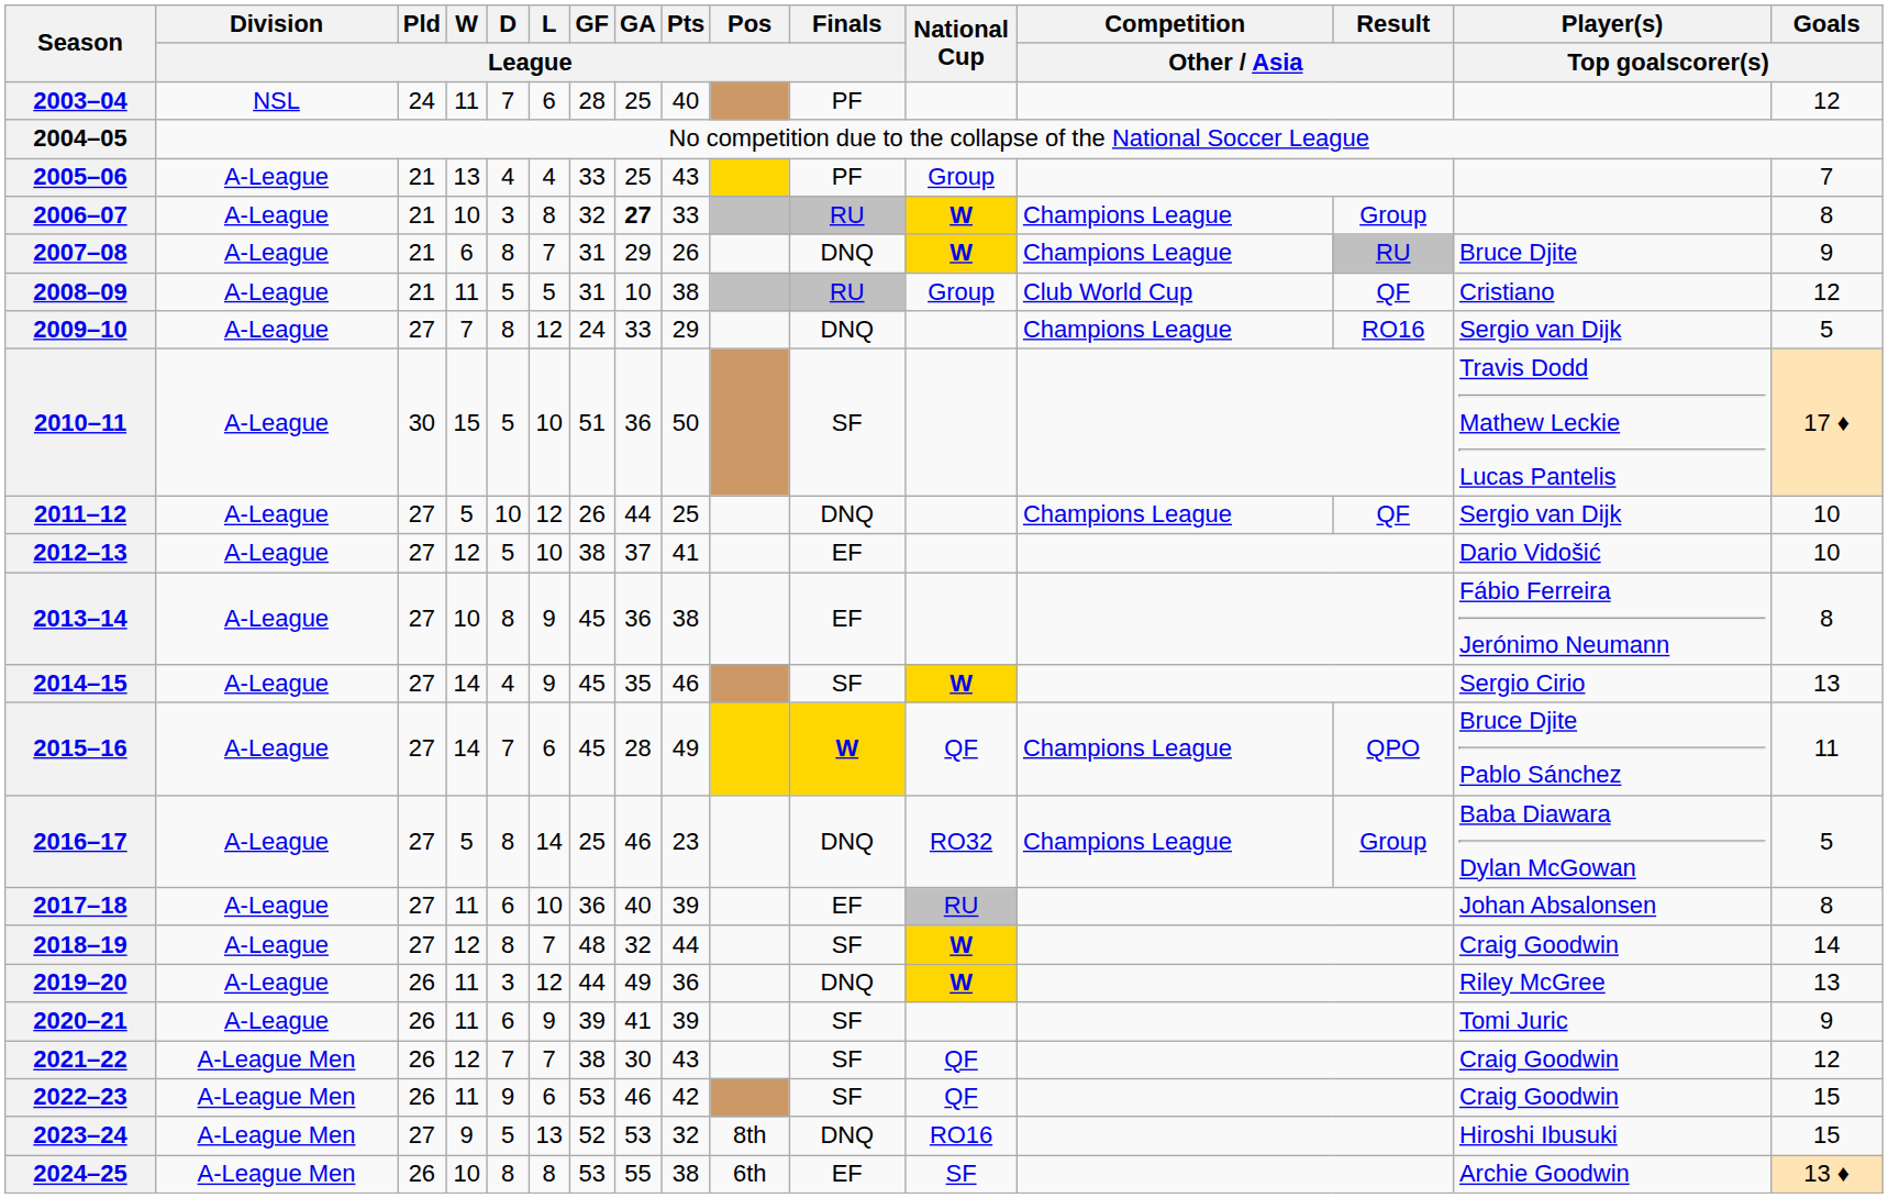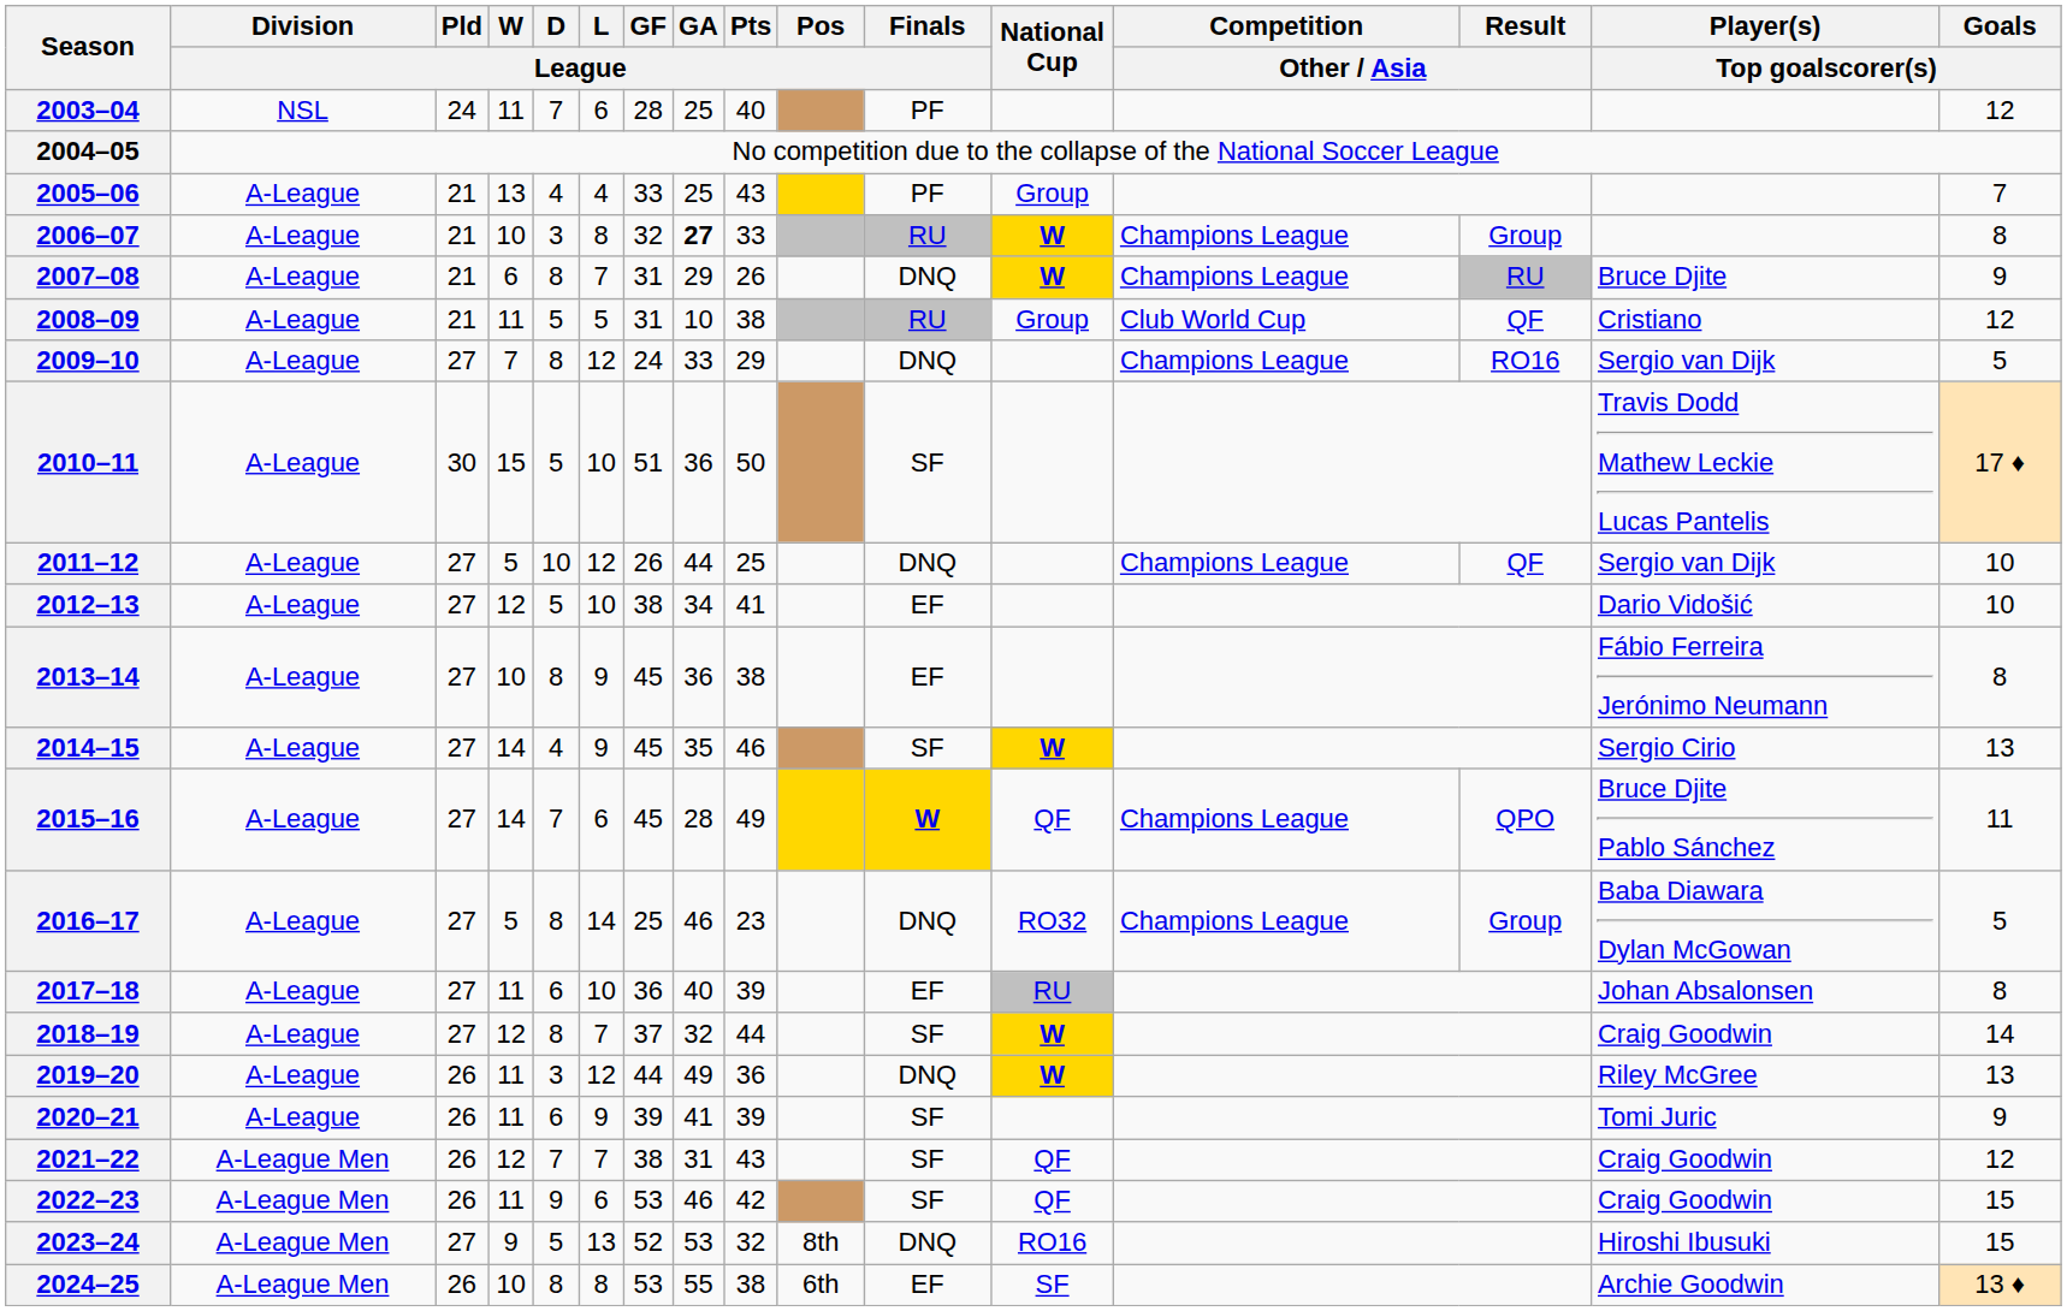 <table class="wikitable sortable" style="text-align: center">
 <tr>
 <th scope="col" rowspan="2">Season</th>
 <th scope="col">Division</th>
 <th width="20" scope="col">Pld</th>
 <th width="20" scope="col">W</th>
 <th width="20" scope="col">D</th>
 <th width="20" scope="col">L</th>
 <th width="20" scope="col">GF</th>
 <th width="20" scope="col">GA</th>
 <th width="20" scope="col">Pts</th>
 <th scope="col">Pos</th>
 <th scope="col">Finals</th>
 <th rowspan="2" width=6% scope="col">National Cup</th>
 <th scope="col">Competition</th>
 <th scope="col">Result</th>
 <th scope="col">Player(s)</th>
 <th scope="col">Goals</th>
 </tr>
 <tr class="unsortable">
 <th colspan="10" scope="col">League</th>
 <th colspan="2" scope="col">Other / <a href='#'>Asia</a></th>
 <th colspan="2" scope="col">Top goalscorer(s)</th>
 </tr>
 <tr>
 <th><a href='#'>2003–04</a></th>
 <td><a href='#'>NSL</a></td>
 <td>24</td>
 <td>11</td>
 <td>7</td>
 <td>6</td>
 <td>28</td>
 <td>25</td>
 <td>40</td>
 <td bgcolor=#CC9966></td>
 <td>PF</td>
 <td></td>
 <td colspan="2"></td>
 <td text align="left"> </td>
 <td>12</td>
 </tr>
 <tr>
 <th>2004–05</th>
 <td colspan="15">No competition due to the collapse of the <a href='#'>National Soccer League</a></td>
 </tr>
 <tr>
 <th><a href='#'>2005–06</a></th>
 <td><a href='#'>A-League</a></td>
 <td>21</td>
 <td>13</td>
 <td>4</td>
 <td>4</td>
 <td>33</td>
 <td>25</td>
 <td>43</td>
 <td bgcolor=gold><strong></strong></td>
 <td>PF</td>
 <td><a href='#'>Group</a></td>
 <td colspan="2"></td>
 <td text align="left"> </td>
 <td>7</td>
 </tr>
 <tr>
 <th><a href='#'>2006–07</a></th>
 <td><a href='#'>A-League</a></td>
 <td>21</td>
 <td>10</td>
 <td>3</td>
 <td>8</td>
 <td>32</td>
 <td><strong>27</strong></td>
 <td>33</td>
 <td bgcolor=silver></td>
 <td bgcolor=silver><a href='#'>RU</a></td>
 <td bgcolor=gold><a href='#'><strong>W</strong></a></td>
 <td align=left><a href='#'>Champions League</a></td>
 <td><a href='#'>Group</a></td>
 <td text align="left"> </td>
 <td>8</td>
 </tr>
 <tr>
 <th><a href='#'>2007–08</a></th>
 <td><a href='#'>A-League</a></td>
 <td>21</td>
 <td>6</td>
 <td>8</td>
 <td>7</td>
 <td>31</td>
 <td>29</td>
 <td>26</td>
 <td></td>
 <td>DNQ</td>
 <td bgcolor=gold><a href='#'><strong>W</strong></a></td>
 <td align=left><a href='#'>Champions League</a></td>
 <td bgcolor=silver><a href='#'>RU</a></td>
 <td text align="left"> <a href='#'>Bruce Djite</a></td>
 <td>9</td>
 </tr>
 <tr>
 <th><a href='#'>2008–09</a></th>
 <td><a href='#'>A-League</a></td>
 <td>21</td>
 <td>11</td>
 <td>5</td>
 <td>5</td>
 <td>31</td>
 <td>10</td>
 <td>38</td>
 <td bgcolor=silver></td>
 <td bgcolor=silver><a href='#'>RU</a></td>
 <td><a href='#'>Group</a></td>
 <td align=left><a href='#'>Club World Cup</a></td>
 <td><a href='#'>QF</a></td>
 <td text align="left"> <a href='#'>Cristiano</a></td>
 <td>12</td>
 </tr>
 <tr>
 <th><a href='#'>2009–10</a></th>
 <td><a href='#'>A-League</a></td>
 <td>27</td>
 <td>7</td>
 <td>8</td>
 <td>12</td>
 <td>24</td>
 <td>33</td>
 <td>29</td>
 <td></td>
 <td>DNQ</td>
 <td></td>
 <td align=left><a href='#'>Champions League</a></td>
 <td><a href='#'>RO16</a></td>
 <td text align="left"> <a href='#'>Sergio van Dijk</a></td>
 <td>5</td>
 </tr>
 <tr>
 <th><a href='#'>2010–11</a></th>
 <td><a href='#'>A-League</a></td>
 <td>30</td>
 <td>15</td>
 <td>5</td>
 <td>10</td>
 <td>51</td>
 <td>36</td>
 <td>50</td>
 <td bgcolor=#CC9966></td>
 <td>SF</td>
 <td></td>
 <td colspan="2"></td>
 <td text align="left"> <a href='#'>Travis Dodd</a><hr> <a href='#'>Mathew Leckie</a><hr> <a href='#'>Lucas Pantelis</a></td>
 <td bgcolor=Moccasin>17 ♦</td>
 </tr>
 <tr>
 <th><a href='#'>2011–12</a></th>
 <td><a href='#'>A-League</a></td>
 <td>27</td>
 <td>5</td>
 <td>10</td>
 <td>12</td>
 <td>26</td>
 <td>44</td>
 <td>25</td>
 <td></td>
 <td>DNQ</td>
 <td></td>
 <td align=left><a href='#'>Champions League</a></td>
 <td><a href='#'>QF</a></td>
 <td text align="left"> <a href='#'>Sergio van Dijk</a></td>
 <td>10</td>
 </tr>
 <tr>
 <th><a href='#'>2012–13</a></th>
 <td><a href='#'>A-League</a></td>
 <td>27</td>
 <td>12</td>
 <td>5</td>
 <td>10</td>
 <td>38</td>
-<td>37</td>
+<td>34</td>
 <td>41</td>
 <td></td>
 <td>EF</td>
 <td></td>
 <td colspan="2"></td>
 <td text align="left"> <a href='#'>Dario Vidošić</a></td>
 <td>10</td>
 </tr>
 <tr>
 <th><a href='#'>2013–14</a></th>
 <td><a href='#'>A-League</a></td>
 <td>27</td>
 <td>10</td>
 <td>8</td>
 <td>9</td>
 <td>45</td>
 <td>36</td>
 <td>38</td>
 <td></td>
 <td>EF</td>
 <td></td>
 <td colspan="2"></td>
 <td text align="left"> <a href='#'>Fábio Ferreira</a><hr> <a href='#'>Jerónimo Neumann</a></td>
 <td>8</td>
 </tr>
 <tr>
 <th><a href='#'>2014–15</a></th>
 <td><a href='#'>A-League</a></td>
 <td>27</td>
 <td>14</td>
 <td>4</td>
 <td>9</td>
 <td>45</td>
 <td>35</td>
 <td>46</td>
 <td bgcolor=#CC9966></td>
 <td>SF</td>
 <td bgcolor=gold><a href='#'><strong>W</strong></a></td>
 <td colspan="2"></td>
 <td text align="left"> <a href='#'>Sergio Cirio</a></td>
 <td>13</td>
 </tr>
 <tr>
 <th><a href='#'>2015–16</a></th>
 <td><a href='#'>A-League</a></td>
 <td>27</td>
 <td>14</td>
 <td>7</td>
 <td>6</td>
 <td>45</td>
 <td>28</td>
 <td>49</td>
 <td bgcolor=gold><strong></strong></td>
 <td bgcolor=gold><strong><a href='#'>W</a></strong></td>
 <td><a href='#'>QF</a></td>
 <td align=left><a href='#'>Champions League</a></td>
 <td><a href='#'>QPO</a></td>
 <td text align="left"> <a href='#'>Bruce Djite</a><hr> <a href='#'>Pablo Sánchez</a></td>
 <td>11</td>
 </tr>
 <tr>
 <th><a href='#'>2016–17</a></th>
 <td><a href='#'>A-League</a></td>
 <td>27</td>
 <td>5</td>
 <td>8</td>
 <td>14</td>
 <td>25</td>
 <td>46</td>
 <td>23</td>
 <td></td>
 <td>DNQ</td>
 <td><a href='#'>RO32</a></td>
 <td align=left><a href='#'>Champions League</a></td>
 <td><a href='#'>Group</a></td>
 <td text align="left"> <a href='#'>Baba Diawara</a><hr> <a href='#'>Dylan McGowan</a></td>
 <td>5</td>
 </tr>
 <tr>
 <th><a href='#'>2017–18</a></th>
 <td><a href='#'>A-League</a></td>
 <td>27</td>
 <td>11</td>
 <td>6</td>
 <td>10</td>
 <td>36</td>
 <td>40</td>
 <td>39</td>
 <td></td>
 <td>EF</td>
 <td bgcolor=silver><a href='#'>RU</a></td>
 <td colspan="2"></td>
 <td text align="left"> <a href='#'>Johan Absalonsen</a></td>
 <td>8</td>
 </tr>
 <tr>
 <th><a href='#'>2018–19</a></th>
 <td><a href='#'>A-League</a></td>
 <td>27</td>
 <td>12</td>
 <td>8</td>
 <td>7</td>
-<td>48</td>
+<td>37</td>
 <td>32</td>
 <td>44</td>
 <td></td>
 <td>SF</td>
 <td bgcolor=gold><a href='#'><strong>W</strong></a></td>
 <td colspan="2"></td>
 <td text align="left"> <a href='#'>Craig Goodwin</a></td>
 <td>14</td>
 </tr>
 <tr>
 <th><a href='#'>2019–20</a></th>
 <td><a href='#'>A-League</a></td>
 <td>26</td>
 <td>11</td>
 <td>3</td>
 <td>12</td>
 <td>44</td>
 <td>49</td>
 <td>36</td>
 <td></td>
 <td>DNQ</td>
 <td bgcolor=gold><a href='#'><strong>W</strong></a></td>
 <td colspan="2"></td>
 <td text align="left"> <a href='#'>Riley McGree</a></td>
 <td>13</td>
 </tr>
 <tr>
 <th><a href='#'>2020–21</a></th>
 <td><a href='#'>A-League</a></td>
 <td>26</td>
 <td>11</td>
 <td>6</td>
 <td>9</td>
 <td>39</td>
 <td>41</td>
 <td>39</td>
 <td></td>
 <td>SF</td>
 <td></td>
 <td colspan="2"></td>
 <td text align="left"> <a href='#'>Tomi Juric</a></td>
 <td>9</td>
 </tr>
 <tr>
 <th><a href='#'>2021–22</a></th>
 <td><a href='#'>A-League Men</a></td>
 <td>26</td>
 <td>12</td>
 <td>7</td>
 <td>7</td>
 <td>38</td>
-<td>30</td>
+<td>31</td>
 <td>43</td>
 <td></td>
 <td>SF</td>
 <td><a href='#'>QF</a></td>
 <td colspan="2"></td>
 <td text align="left"> <a href='#'>Craig Goodwin</a></td>
 <td>12</td>
 </tr>
 <tr>
 <th><a href='#'>2022–23</a></th>
 <td><a href='#'>A-League Men</a></td>
 <td>26</td>
 <td>11</td>
 <td>9</td>
 <td>6</td>
 <td>53</td>
 <td>46</td>
 <td>42</td>
 <td bgcolor=#CC9966></td>
 <td>SF</td>
 <td><a href='#'>QF</a></td>
 <td colspan="2"></td>
 <td text align="left"> <a href='#'>Craig Goodwin</a></td>
 <td>15</td>
 </tr>
 <tr>
 <th><a href='#'>2023–24</a></th>
 <td><a href='#'>A-League Men</a></td>
 <td>27</td>
 <td>9</td>
 <td>5</td>
 <td>13</td>
 <td>52</td>
 <td>53</td>
 <td>32</td>
 <td>8th</td>
 <td>DNQ</td>
 <td><a href='#'>RO16</a></td>
 <td colspan="2"></td>
 <td text align="left"> <a href='#'>Hiroshi Ibusuki</a></td>
 <td>15</td>
 </tr>
 <tr>
 <th><a href='#'>2024–25</a></th>
 <td><a href='#'>A-League Men</a></td>
 <td>26</td>
 <td>10</td>
 <td>8</td>
 <td>8</td>
 <td>53</td>
 <td>55</td>
 <td>38</td>
 <td>6th</td>
 <td>EF</td>
 <td><a href='#'>SF</a></td>
 <td colspan="2"></td>
 <td text align="left"> <a href='#'>Archie Goodwin</a></td>
 <td bgcolor=Moccasin>13 ♦</td>
 </tr>
 </table>
